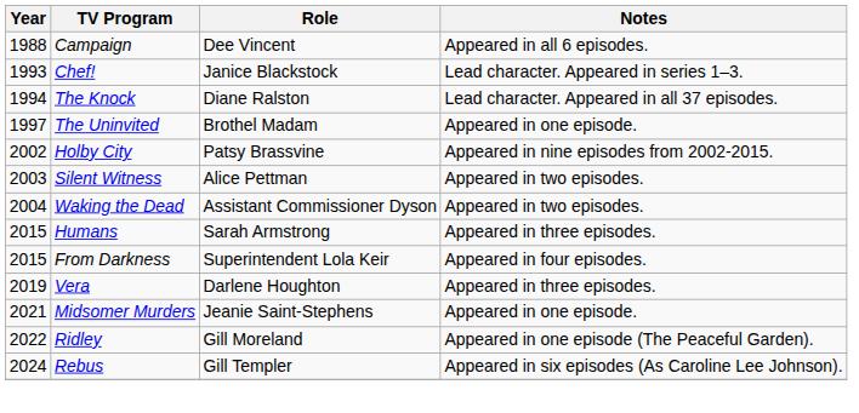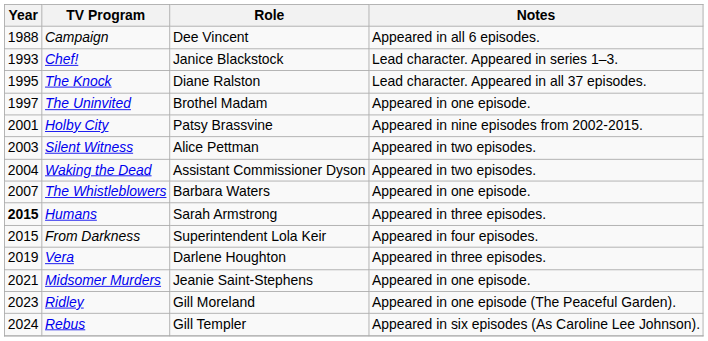 <table class="wikitable sortable ">
 <tr>
 <th>Year</th>
 <th class="unsortable">TV Program</th>
 <th class="unsortable">Role</th>
 <th class="unsortable">Notes</th>
 </tr>
 <tr>
 <td>1988</td>
 <td><em>Campaign</em></td>
 <td>Dee Vincent</td>
 <td>Appeared in all 6 episodes.</td>
 </tr>
 <tr>
 <td>1993</td>
 <td><em><a href='#'>Chef!</a></em></td>
 <td>Janice Blackstock</td>
 <td>Lead character. Appeared in series 1–3.</td>
 </tr>
 <tr>
-<td>1994</td>
+<td>1995</td>
 <td><em><a href='#'>The Knock</a></em></td>
 <td>Diane Ralston</td>
 <td>Lead character. Appeared in all 37 episodes.</td>
 </tr>
 <tr>
 <td>1997</td>
 <td><em><a href='#'>The Uninvited</a></em></td>
 <td>Brothel Madam</td>
 <td>Appeared in one episode.</td>
 </tr>
 <tr>
-<td>2002</td>
+<td>2001</td>
 <td><em><a href='#'>Holby City</a></em></td>
 <td>Patsy Brassvine</td>
 <td>Appeared in nine episodes from 2002-2015.</td>
 </tr>
 <tr>
 <td>2003</td>
 <td><em><a href='#'>Silent Witness</a></em></td>
 <td>Alice Pettman</td>
 <td>Appeared in two episodes.</td>
 </tr>
 <tr>
 <td>2004</td>
 <td><em><a href='#'>Waking the Dead</a></em></td>
 <td>Assistant Commissioner Dyson</td>
 <td>Appeared in two episodes.</td>
 </tr>
 <tr>
-<td>2015</td>
+<td>2007</td>
+<td><em><a href='#'>The Whistleblowers</a></em></td>
+<td>Barbara Waters</td>
+<td>Appeared in one episode.</td>
+</tr>
+<tr>
+<td><strong>2015</strong></td>
 <td><em><a href='#'>Humans</a></em></td>
 <td>Sarah Armstrong</td>
 <td>Appeared in three episodes.</td>
 </tr>
 <tr>
 <td>2015</td>
 <td><em>From Darkness</em></td>
 <td>Superintendent Lola Keir</td>
 <td>Appeared in four episodes.</td>
 </tr>
 <tr>
 <td>2019</td>
 <td><em><a href='#'>Vera</a></em></td>
 <td>Darlene Houghton</td>
 <td>Appeared in three episodes.</td>
 </tr>
 <tr>
 <td>2021</td>
 <td><em><a href='#'>Midsomer Murders</a></em></td>
 <td>Jeanie Saint-Stephens</td>
 <td>Appeared in one episode.</td>
 </tr>
 <tr>
-<td>2022</td>
+<td>2023</td>
 <td><em><a href='#'>Ridley</a></em></td>
 <td>Gill Moreland</td>
 <td>Appeared in one episode (The Peaceful Garden).</td>
 </tr>
 <tr>
 <td>2024</td>
 <td><em><a href='#'>Rebus</a></em></td>
 <td>Gill Templer</td>
 <td>Appeared in six episodes (As Caroline Lee Johnson).</td>
 </tr>
 <tr>
 </tr>
 </table>
